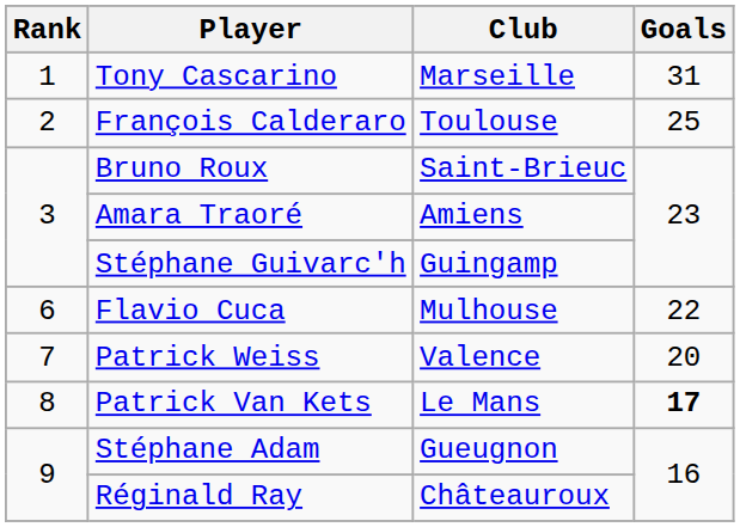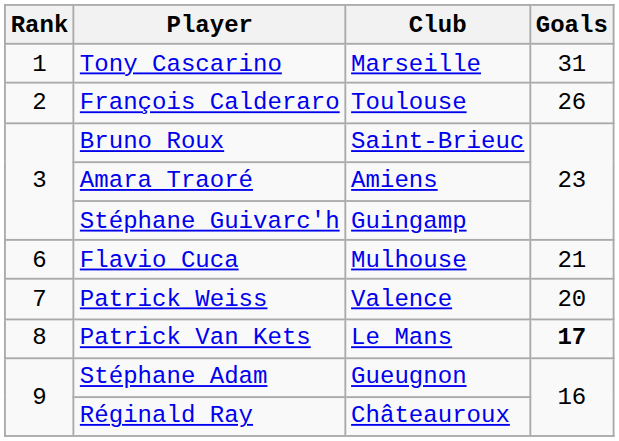 <table class="wikitable" style="text-align:center">
 <tr>
 <th>Rank</th>
 <th>Player</th>
 <th>Club</th>
 <th>Goals</th>
 </tr>
 <tr>
 <td>1</td>
 <td align="left"> <a href='#'>Tony Cascarino</a></td>
 <td align="left"><a href='#'>Marseille</a></td>
 <td>31</td>
 </tr>
 <tr>
 <td>2</td>
 <td align="left"> <a href='#'>François Calderaro</a></td>
 <td align="left"><a href='#'>Toulouse</a></td>
-<td>25</td>
+<td>26</td>
 </tr>
 <tr>
 <td rowspan="3">3</td>
 <td align="left"> <a href='#'>Bruno Roux</a></td>
 <td align="left"><a href='#'>Saint-Brieuc</a></td>
 <td rowspan="3">23</td>
 </tr>
 <tr>
 <td align="left"> <a href='#'>Amara Traoré</a></td>
 <td align="left"><a href='#'>Amiens</a></td>
 </tr>
 <tr>
 <td align="left"> <a href='#'>Stéphane Guivarc'h</a></td>
 <td align="left"><a href='#'>Guingamp</a></td>
 </tr>
 <tr>
 <td>6</td>
 <td align="left"> <a href='#'>Flavio Cuca</a></td>
 <td align="left"><a href='#'>Mulhouse</a></td>
-<td>22</td>
+<td>21</td>
 </tr>
 <tr>
 <td>7</td>
 <td align="left"> <a href='#'>Patrick Weiss</a></td>
 <td align="left"><a href='#'>Valence</a></td>
 <td>20</td>
 </tr>
 <tr>
 <td>8</td>
 <td align="left"> <a href='#'>Patrick Van Kets</a></td>
 <td align="left"><a href='#'>Le Mans</a></td>
 <td><strong>17</strong></td>
 </tr>
 <tr>
 <td rowspan="2">9</td>
 <td align="left"> <a href='#'>Stéphane Adam</a></td>
 <td align="left"><a href='#'>Gueugnon</a></td>
 <td rowspan="2">16</td>
 </tr>
 <tr>
 <td align="left"> <a href='#'>Réginald Ray</a></td>
 <td align="left"><a href='#'>Châteauroux</a></td>
 </tr>
 </table>
